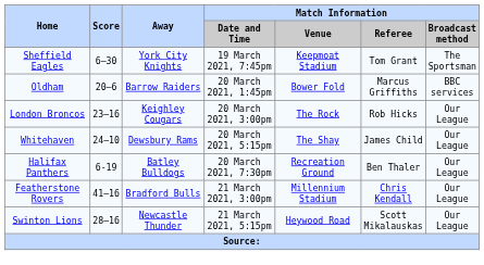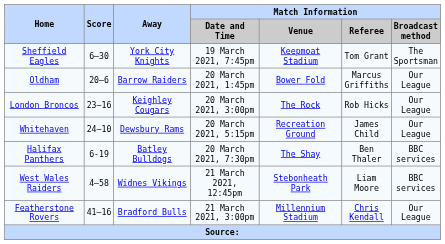 <table border=1 style="border-collapse:collapse; font-size:90%; text-align:center"; cellpadding=3 cellspacing=0 width=100%>
 <tr bgcolor="#c1d8ff">
 <th rowspan=2 width=19%>Home</th>
 <th rowspan=2 width=6%>Score</th>
 <th rowspan=2 width=19%>Away</th>
 <th colspan=4>Match Information</th>
 </tr>
 <tr bgcolor="#cccccc">
 <th width=17%>Date and Time</th>
 <th width=20%>Venue</th>
 <th width=10%>Referee</th>
 <th width=8%>Broadcast method</th>
 </tr>
 <tr bgcolor=#f5faff>
 <td> <a href='#'>Sheffield Eagles</a></td>
 <td>6–30</td>
 <td> <a href='#'>York City Knights</a></td>
 <td>19 March 2021, 7:45pm</td>
 <td><a href='#'>Keepmoat Stadium</a></td>
 <td>Tom Grant</td>
 <td>The Sportsman</td>
 </tr>
 <tr bgcolor=#f5faff>
 <td> <a href='#'>Oldham</a></td>
 <td>20–6</td>
 <td> <a href='#'>Barrow Raiders</a></td>
 <td>20 March 2021, 1:45pm</td>
 <td><a href='#'>Bower Fold</a></td>
 <td>Marcus Griffiths</td>
-<td>BBC services</td>
+<td>Our League</td>
 </tr>
 <tr bgcolor=#f5faff>
 <td> <a href='#'>London Broncos</a></td>
 <td>23–16</td>
 <td> <a href='#'>Keighley Cougars</a></td>
 <td>20 March 2021, 3:00pm</td>
 <td><a href='#'>The Rock</a></td>
 <td>Rob Hicks</td>
 <td>Our League</td>
 </tr>
 <tr bgcolor=#f5faff>
 <td> <a href='#'>Whitehaven</a></td>
 <td>24–10</td>
 <td> <a href='#'>Dewsbury Rams</a></td>
 <td>20 March 2021, 5:15pm</td>
-<td><a href='#'>The Shay</a></td>
+<td><a href='#'>Recreation Ground</a></td>
 <td>James Child</td>
 <td>Our League</td>
 </tr>
 <tr bgcolor=#f5faff>
 <td> <a href='#'>Halifax Panthers</a></td>
 <td>6-19</td>
 <td> <a href='#'>Batley Bulldogs</a></td>
 <td>20 March 2021, 7:30pm</td>
-<td><a href='#'>Recreation Ground</a></td>
+<td><a href='#'>The Shay</a></td>
 <td>Ben Thaler</td>
-<td>Our League</td>
+<td>BBC services</td>
+</tr>
+<tr bgcolor=#f5faff>
+<td> <a href='#'>West Wales Raiders</a></td>
+<td>4–58</td>
+<td> <a href='#'>Widnes Vikings</a></td>
+<td>21 March 2021, 12:45pm</td>
+<td><a href='#'>Stebonheath Park</a></td>
+<td>Liam Moore</td>
+<td>BBC services</td>
 </tr>
 <tr bgcolor=#f5faff>
 <td> <a href='#'>Featherstone Rovers</a></td>
 <td>41–16</td>
 <td> <a href='#'>Bradford Bulls</a></td>
 <td>21 March 2021, 3:00pm</td>
 <td><a href='#'>Millennium Stadium</a></td>
 <td><a href='#'>Chris Kendall</a></td>
 <td>Our League</td>
 </tr>
-<tr bgcolor=#f5faff>
-<td> <a href='#'>Swinton Lions</a></td>
-<td>28–16</td>
-<td> <a href='#'>Newcastle Thunder</a></td>
-<td>21 March 2021, 5:15pm</td>
-<td><a href='#'>Heywood Road</a></td>
-<td>Scott Mikalauskas</td>
-<td>Our League</td>
-</tr>
 <tr bgcolor=#c1d8ff>
 <th colspan=7>Source:</th>
 </tr>
 </table>
